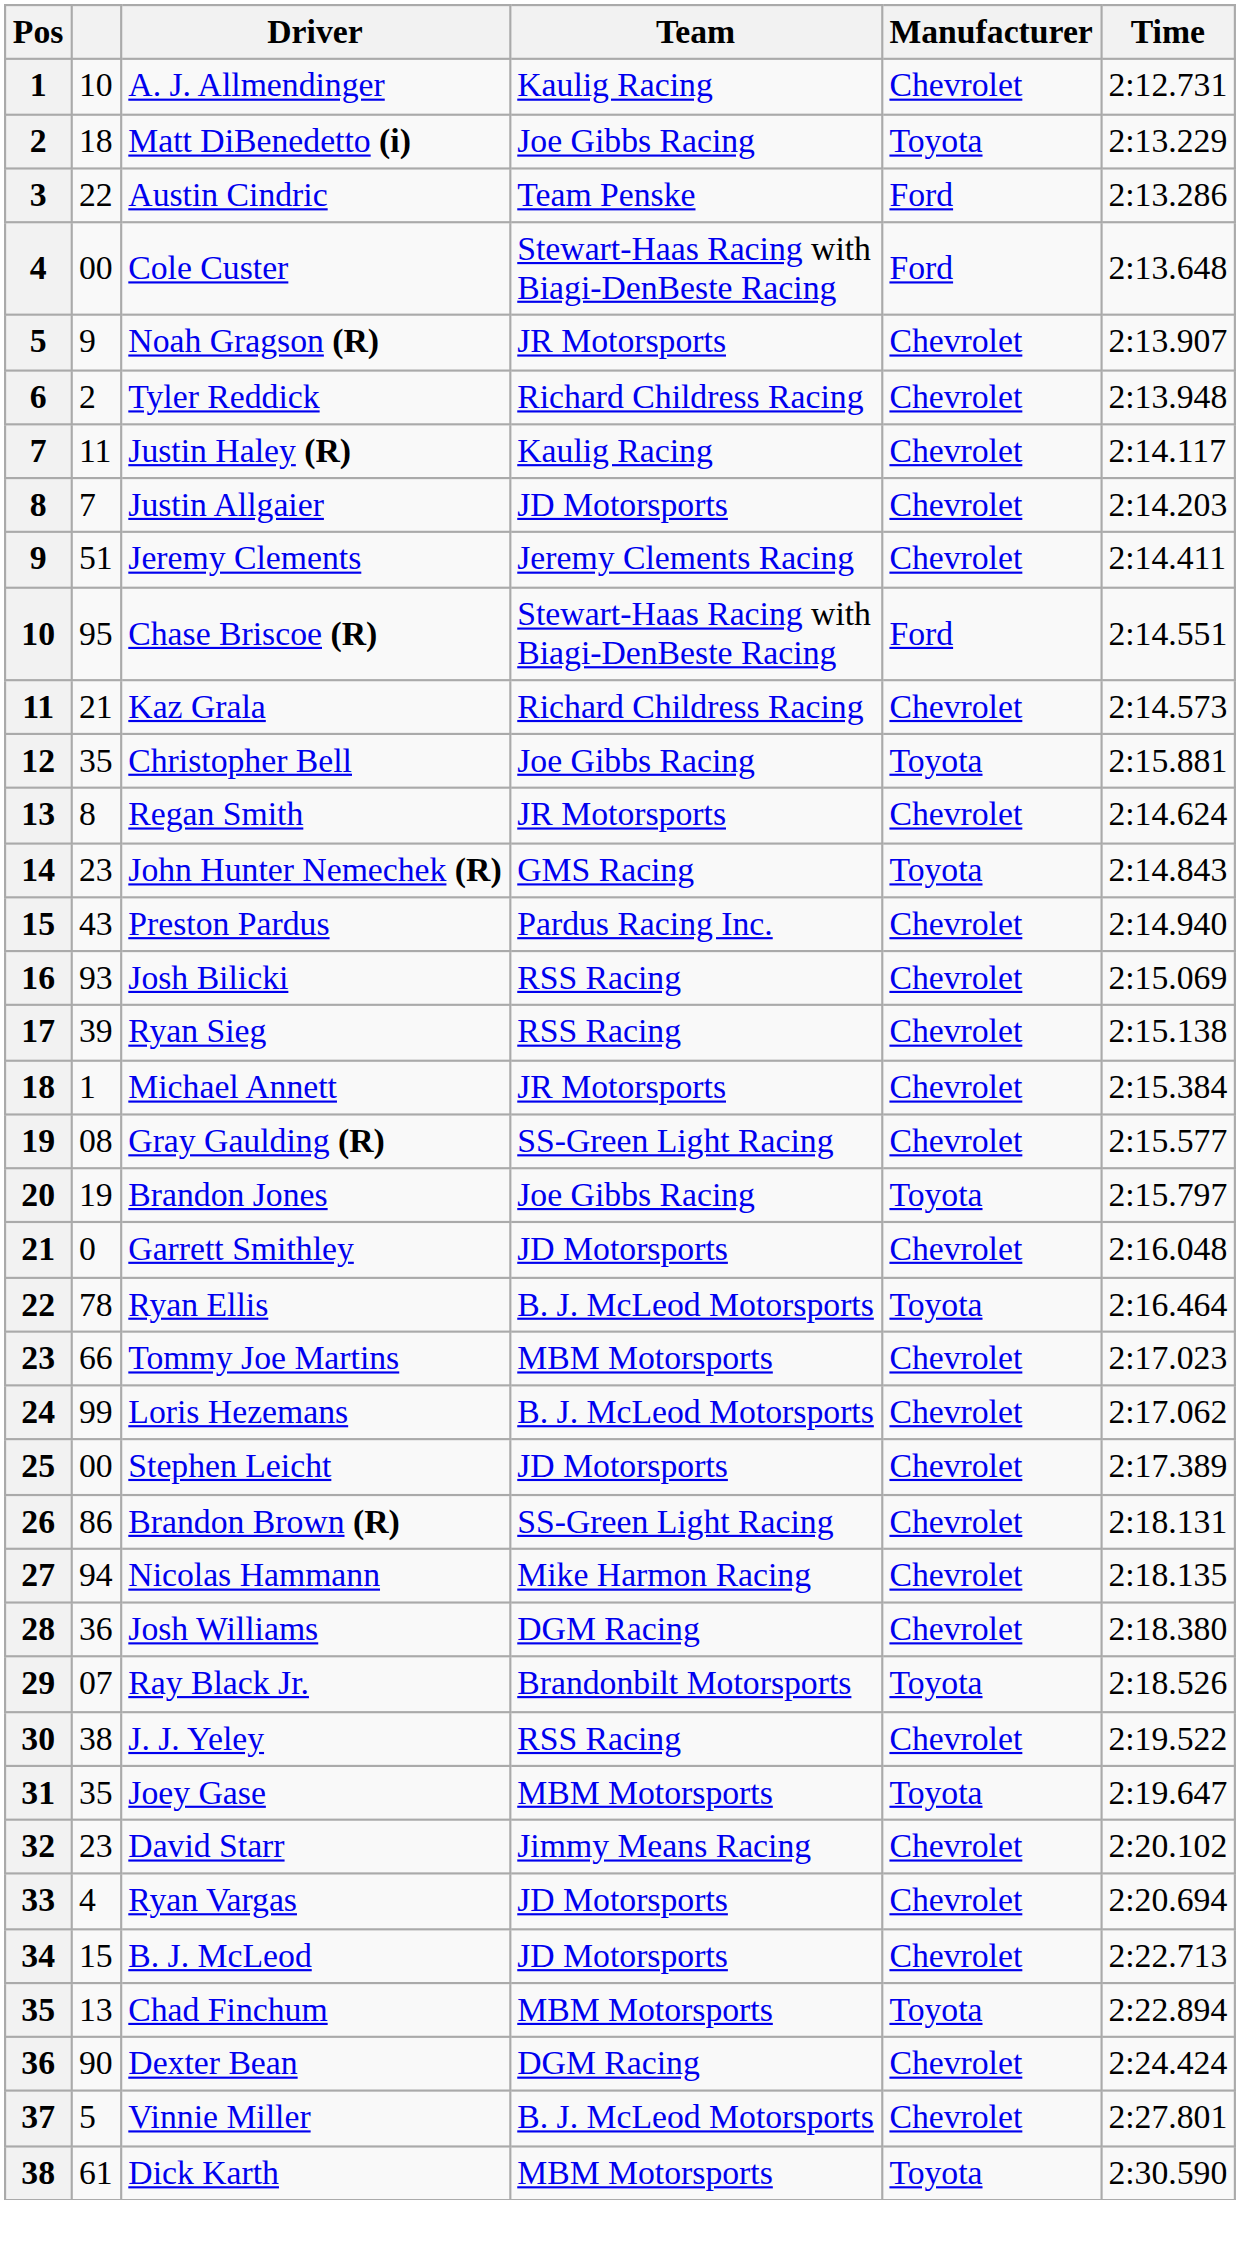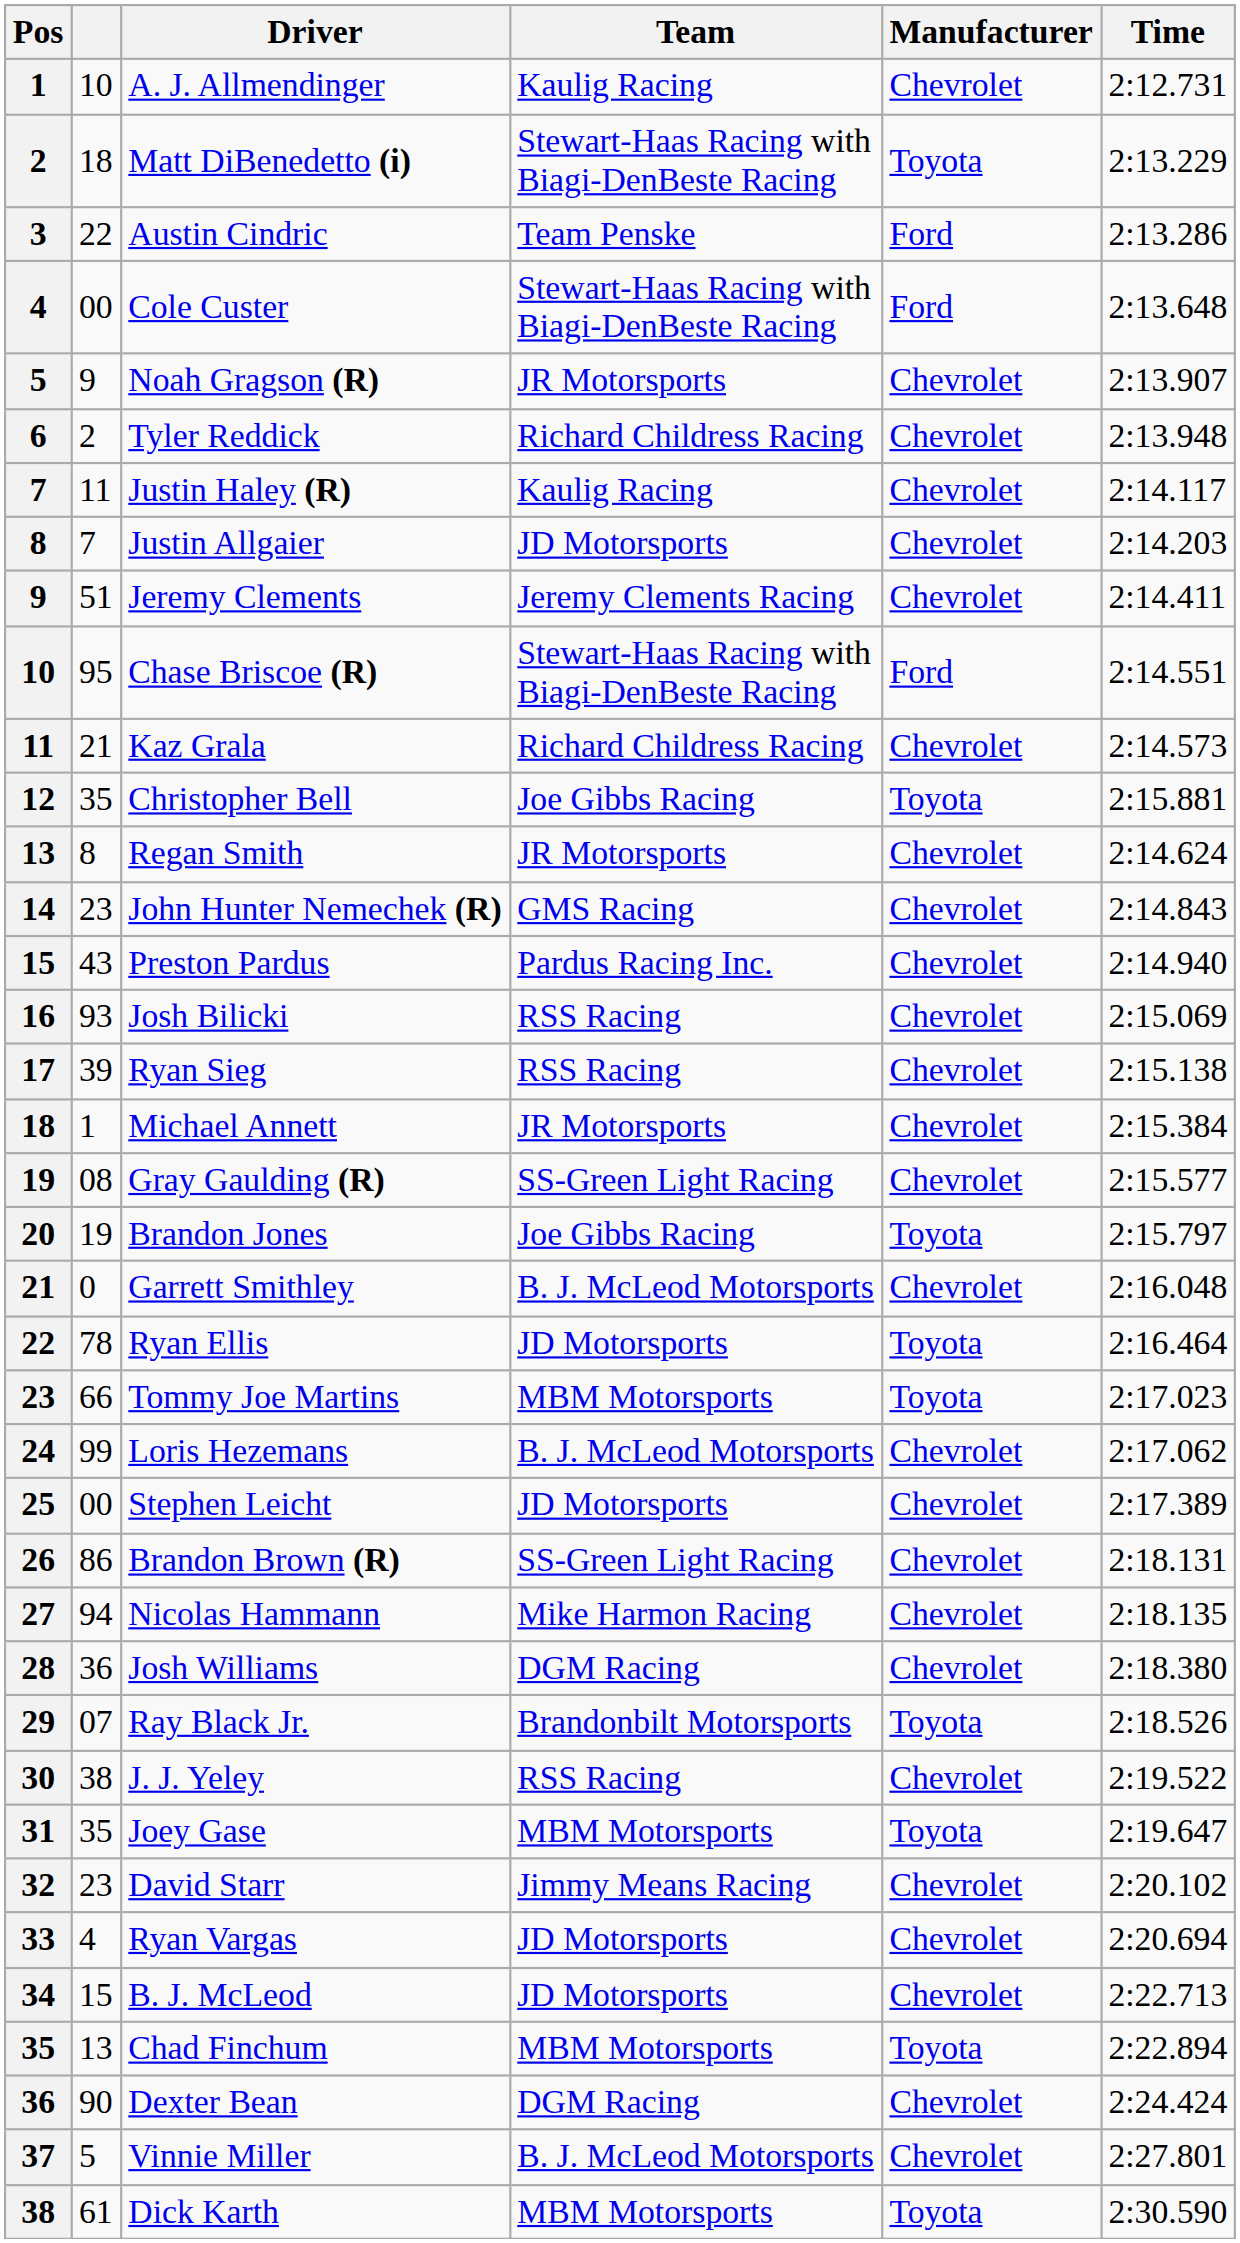 <table class="wikitable" style="font-size:98%">
 <tr>
 <th>Pos</th>
 <th></th>
 <th>Driver</th>
 <th>Team</th>
 <th>Manufacturer</th>
 <th>Time</th>
 </tr>
 <tr>
 <th>1</th>
 <td>10</td>
 <td><a href='#'>A. J. Allmendinger</a></td>
 <td><a href='#'>Kaulig Racing</a></td>
 <td><a href='#'>Chevrolet</a></td>
 <td>2:12.731</td>
 </tr>
 <tr>
 <th>2</th>
 <td>18</td>
 <td><a href='#'>Matt DiBenedetto</a> <strong>(i)</strong></td>
-<td><a href='#'>Joe Gibbs Racing</a></td>
+<td><a href='#'>Stewart-Haas Racing</a> with <br> <a href='#'>Biagi-DenBeste Racing</a></td>
 <td><a href='#'>Toyota</a></td>
 <td>2:13.229</td>
 </tr>
 <tr>
 <th>3</th>
 <td>22</td>
 <td><a href='#'>Austin Cindric</a></td>
 <td><a href='#'>Team Penske</a></td>
 <td><a href='#'>Ford</a></td>
 <td>2:13.286</td>
 </tr>
 <tr>
 <th>4</th>
 <td>00</td>
 <td><a href='#'>Cole Custer</a></td>
 <td><a href='#'>Stewart-Haas Racing</a> with <br> <a href='#'>Biagi-DenBeste Racing</a></td>
 <td><a href='#'>Ford</a></td>
 <td>2:13.648</td>
 </tr>
 <tr>
 <th>5</th>
 <td>9</td>
 <td><a href='#'>Noah Gragson</a> <strong>(R)</strong></td>
 <td><a href='#'>JR Motorsports</a></td>
 <td><a href='#'>Chevrolet</a></td>
 <td>2:13.907</td>
 </tr>
 <tr>
 <th>6</th>
 <td>2</td>
 <td><a href='#'>Tyler Reddick</a></td>
 <td><a href='#'>Richard Childress Racing</a></td>
 <td><a href='#'>Chevrolet</a></td>
 <td>2:13.948</td>
 </tr>
 <tr>
 <th>7</th>
 <td>11</td>
 <td><a href='#'>Justin Haley</a> <strong>(R)</strong></td>
 <td><a href='#'>Kaulig Racing</a></td>
 <td><a href='#'>Chevrolet</a></td>
 <td>2:14.117</td>
 </tr>
 <tr>
 <th>8</th>
 <td>7</td>
 <td><a href='#'>Justin Allgaier</a></td>
 <td><a href='#'>JD Motorsports</a></td>
 <td><a href='#'>Chevrolet</a></td>
 <td>2:14.203</td>
 </tr>
 <tr>
 <th>9</th>
 <td>51</td>
 <td><a href='#'>Jeremy Clements</a></td>
 <td><a href='#'>Jeremy Clements Racing</a></td>
 <td><a href='#'>Chevrolet</a></td>
 <td>2:14.411</td>
 </tr>
 <tr>
 <th>10</th>
 <td>95</td>
 <td><a href='#'>Chase Briscoe</a> <strong>(R)</strong></td>
 <td><a href='#'>Stewart-Haas Racing</a> with <br> <a href='#'>Biagi-DenBeste Racing</a></td>
 <td><a href='#'>Ford</a></td>
 <td>2:14.551</td>
 </tr>
 <tr>
 <th>11</th>
 <td>21</td>
 <td><a href='#'>Kaz Grala</a></td>
 <td><a href='#'>Richard Childress Racing</a></td>
 <td><a href='#'>Chevrolet</a></td>
 <td>2:14.573</td>
 </tr>
 <tr>
 <th>12</th>
 <td>35</td>
 <td><a href='#'>Christopher Bell</a></td>
 <td><a href='#'>Joe Gibbs Racing</a></td>
 <td><a href='#'>Toyota</a></td>
 <td>2:15.881</td>
 </tr>
 <tr>
 <th>13</th>
 <td>8</td>
 <td><a href='#'>Regan Smith</a></td>
 <td><a href='#'>JR Motorsports</a></td>
 <td><a href='#'>Chevrolet</a></td>
 <td>2:14.624</td>
 </tr>
 <tr>
 <th>14</th>
 <td>23</td>
 <td><a href='#'>John Hunter Nemechek</a> <strong>(R)</strong></td>
 <td><a href='#'>GMS Racing</a></td>
-<td><a href='#'>Toyota</a></td>
+<td><a href='#'>Chevrolet</a></td>
 <td>2:14.843</td>
 </tr>
 <tr>
 <th>15</th>
 <td>43</td>
 <td><a href='#'>Preston Pardus</a></td>
 <td><a href='#'>Pardus Racing Inc.</a></td>
 <td><a href='#'>Chevrolet</a></td>
 <td>2:14.940</td>
 </tr>
 <tr>
 <th>16</th>
 <td>93</td>
 <td><a href='#'>Josh Bilicki</a></td>
 <td><a href='#'>RSS Racing</a></td>
 <td><a href='#'>Chevrolet</a></td>
 <td>2:15.069</td>
 </tr>
 <tr>
 <th>17</th>
 <td>39</td>
 <td><a href='#'>Ryan Sieg</a></td>
 <td><a href='#'>RSS Racing</a></td>
 <td><a href='#'>Chevrolet</a></td>
 <td>2:15.138</td>
 </tr>
 <tr>
 <th>18</th>
 <td>1</td>
 <td><a href='#'>Michael Annett</a></td>
 <td><a href='#'>JR Motorsports</a></td>
 <td><a href='#'>Chevrolet</a></td>
 <td>2:15.384</td>
 </tr>
 <tr>
 <th>19</th>
 <td>08</td>
 <td><a href='#'>Gray Gaulding</a> <strong>(R)</strong></td>
 <td><a href='#'>SS-Green Light Racing</a></td>
 <td><a href='#'>Chevrolet</a></td>
 <td>2:15.577</td>
 </tr>
 <tr>
 <th>20</th>
 <td>19</td>
 <td><a href='#'>Brandon Jones</a></td>
 <td><a href='#'>Joe Gibbs Racing</a></td>
 <td><a href='#'>Toyota</a></td>
 <td>2:15.797</td>
 </tr>
 <tr>
 <th>21</th>
 <td>0</td>
 <td><a href='#'>Garrett Smithley</a></td>
-<td><a href='#'>JD Motorsports</a></td>
+<td><a href='#'>B. J. McLeod Motorsports</a></td>
 <td><a href='#'>Chevrolet</a></td>
 <td>2:16.048</td>
 </tr>
 <tr>
 <th>22</th>
 <td>78</td>
 <td><a href='#'>Ryan Ellis</a></td>
-<td><a href='#'>B. J. McLeod Motorsports</a></td>
+<td><a href='#'>JD Motorsports</a></td>
 <td><a href='#'>Toyota</a></td>
 <td>2:16.464</td>
 </tr>
 <tr>
 <th>23</th>
 <td>66</td>
 <td><a href='#'>Tommy Joe Martins</a></td>
 <td><a href='#'>MBM Motorsports</a></td>
-<td><a href='#'>Chevrolet</a></td>
+<td><a href='#'>Toyota</a></td>
 <td>2:17.023</td>
 </tr>
 <tr>
 <th>24</th>
 <td>99</td>
 <td><a href='#'>Loris Hezemans</a></td>
 <td><a href='#'>B. J. McLeod Motorsports</a></td>
 <td><a href='#'>Chevrolet</a></td>
 <td>2:17.062</td>
 </tr>
 <tr>
 <th>25</th>
 <td>00</td>
 <td><a href='#'>Stephen Leicht</a></td>
 <td><a href='#'>JD Motorsports</a></td>
 <td><a href='#'>Chevrolet</a></td>
 <td>2:17.389</td>
 </tr>
 <tr>
 <th>26</th>
 <td>86</td>
 <td><a href='#'>Brandon Brown</a> <strong>(R)</strong></td>
 <td><a href='#'>SS-Green Light Racing</a></td>
 <td><a href='#'>Chevrolet</a></td>
 <td>2:18.131</td>
 </tr>
 <tr>
 <th>27</th>
 <td>94</td>
 <td><a href='#'>Nicolas Hammann</a></td>
 <td><a href='#'>Mike Harmon Racing</a></td>
 <td><a href='#'>Chevrolet</a></td>
 <td>2:18.135</td>
 </tr>
 <tr>
 <th>28</th>
 <td>36</td>
 <td><a href='#'>Josh Williams</a></td>
 <td><a href='#'>DGM Racing</a></td>
 <td><a href='#'>Chevrolet</a></td>
 <td>2:18.380</td>
 </tr>
 <tr>
 <th>29</th>
 <td>07</td>
 <td><a href='#'>Ray Black Jr.</a></td>
 <td><a href='#'>Brandonbilt Motorsports</a></td>
 <td><a href='#'>Toyota</a></td>
 <td>2:18.526</td>
 </tr>
 <tr>
 <th>30</th>
 <td>38</td>
 <td><a href='#'>J. J. Yeley</a></td>
 <td><a href='#'>RSS Racing</a></td>
 <td><a href='#'>Chevrolet</a></td>
 <td>2:19.522</td>
 </tr>
 <tr>
 <th>31</th>
 <td>35</td>
 <td><a href='#'>Joey Gase</a></td>
 <td><a href='#'>MBM Motorsports</a></td>
 <td><a href='#'>Toyota</a></td>
 <td>2:19.647</td>
 </tr>
 <tr>
 <th>32</th>
 <td>23</td>
 <td><a href='#'>David Starr</a></td>
 <td><a href='#'>Jimmy Means Racing</a></td>
 <td><a href='#'>Chevrolet</a></td>
 <td>2:20.102</td>
 </tr>
 <tr>
 <th>33</th>
 <td>4</td>
 <td><a href='#'>Ryan Vargas</a></td>
 <td><a href='#'>JD Motorsports</a></td>
 <td><a href='#'>Chevrolet</a></td>
 <td>2:20.694</td>
 </tr>
 <tr>
 <th>34</th>
 <td>15</td>
 <td><a href='#'>B. J. McLeod</a></td>
 <td><a href='#'>JD Motorsports</a></td>
 <td><a href='#'>Chevrolet</a></td>
 <td>2:22.713</td>
 </tr>
 <tr>
 <th>35</th>
 <td>13</td>
 <td><a href='#'>Chad Finchum</a></td>
 <td><a href='#'>MBM Motorsports</a></td>
 <td><a href='#'>Toyota</a></td>
 <td>2:22.894</td>
 </tr>
 <tr>
 <th>36</th>
 <td>90</td>
 <td><a href='#'>Dexter Bean</a></td>
 <td><a href='#'>DGM Racing</a></td>
 <td><a href='#'>Chevrolet</a></td>
 <td>2:24.424</td>
 </tr>
 <tr>
 <th>37</th>
 <td>5</td>
 <td><a href='#'>Vinnie Miller</a></td>
 <td><a href='#'>B. J. McLeod Motorsports</a></td>
 <td><a href='#'>Chevrolet</a></td>
 <td>2:27.801</td>
 </tr>
 <tr>
 <th>38</th>
 <td>61</td>
 <td><a href='#'>Dick Karth</a></td>
 <td><a href='#'>MBM Motorsports</a></td>
 <td><a href='#'>Toyota</a></td>
 <td>2:30.590</td>
 </tr>
 <tr>
 </tr>
 </table>
